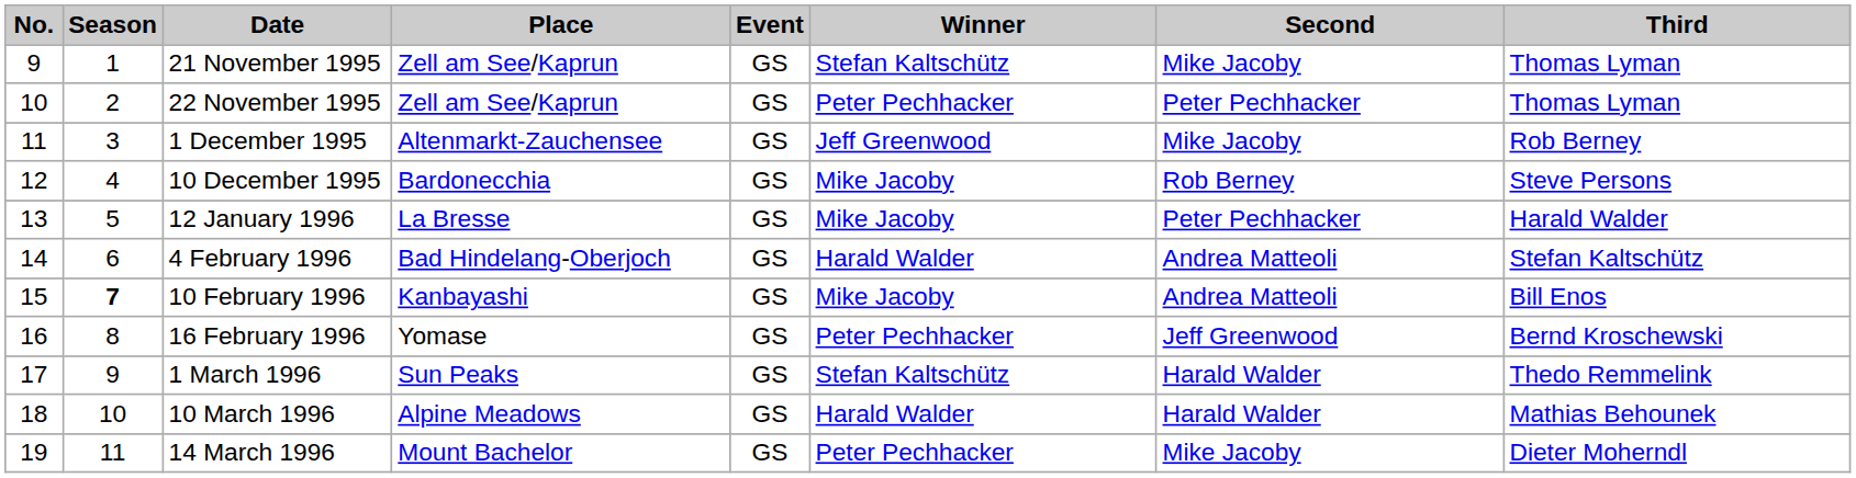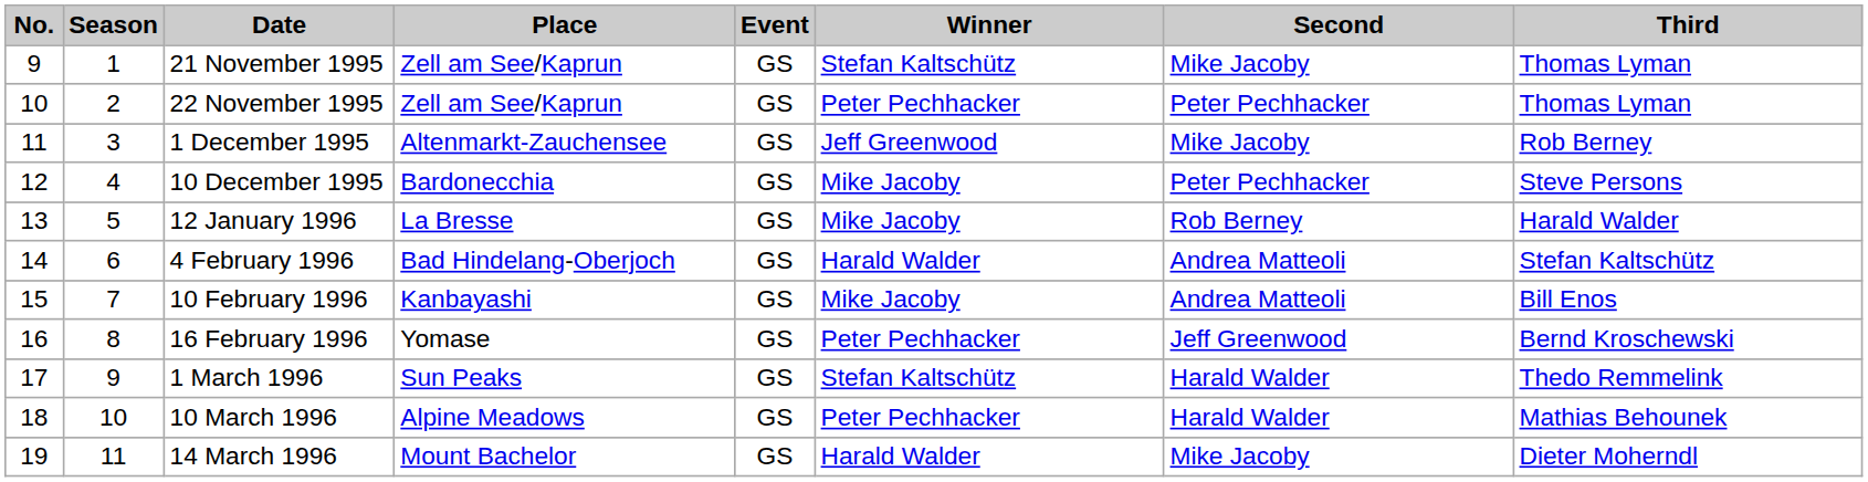 <table class="wikitable plainrowheaders" style="background:#fff; font-size:86%; border:grey solid 1px; border-collapse:collapse;">
 <tr style="background:#ccc; text-align:center;">
 <th scope="col" style="background:#ccc; width:25px;">No.</th>
 <th scope="col" style="background:#ccc; width:30px;">Season</th>
 <th scope="col" style="background:#ccc; width:120px;">Date</th>
 <th scope="col" style="background:#ccc; width:180px;">Place</th>
 <th scope="col" style="background:#ccc; width:15px;">Event</th>
 <th scope="col" style="background:#ccc; width:185px;">Winner</th>
 <th scope="col" style="background:#ccc; width:185px;">Second</th>
 <th scope="col" style="background:#ccc; width:185px;">Third</th>
 </tr>
 <tr>
 <td align=center>9</td>
 <td align=center>1</td>
 <td>21 November 1995</td>
 <td> <a href='#'>Zell am See</a>/<a href='#'>Kaprun</a></td>
 <td align=center>GS</td>
 <td> <a href='#'>Stefan Kaltschütz</a></td>
 <td> <a href='#'>Mike Jacoby</a></td>
 <td> <a href='#'>Thomas Lyman</a></td>
 </tr>
 <tr>
 <td align=center>10</td>
 <td align=center>2</td>
 <td>22 November 1995</td>
 <td> <a href='#'>Zell am See</a>/<a href='#'>Kaprun</a></td>
 <td align=center>GS</td>
 <td> <a href='#'>Peter Pechhacker</a></td>
 <td> <a href='#'>Peter Pechhacker</a></td>
 <td> <a href='#'>Thomas Lyman</a></td>
 </tr>
 <tr>
 <td align=center>11</td>
 <td align=center>3</td>
 <td>1 December 1995</td>
 <td> <a href='#'>Altenmarkt-Zauchensee</a></td>
 <td align=center>GS</td>
 <td> <a href='#'>Jeff Greenwood</a></td>
 <td> <a href='#'>Mike Jacoby</a></td>
 <td> <a href='#'>Rob Berney</a></td>
 </tr>
 <tr>
 <td align=center>12</td>
 <td align=center>4</td>
 <td>10 December 1995</td>
 <td> <a href='#'>Bardonecchia</a></td>
 <td align=center>GS</td>
 <td> <a href='#'>Mike Jacoby</a></td>
-<td> <a href='#'>Rob Berney</a></td>
+<td> <a href='#'>Peter Pechhacker</a></td>
 <td> <a href='#'>Steve Persons</a></td>
 </tr>
 <tr>
 <td align=center>13</td>
 <td align=center>5</td>
 <td>12 January 1996</td>
 <td> <a href='#'>La Bresse</a></td>
 <td align=center>GS</td>
 <td> <a href='#'>Mike Jacoby</a></td>
-<td> <a href='#'>Peter Pechhacker</a></td>
+<td> <a href='#'>Rob Berney</a></td>
 <td> <a href='#'>Harald Walder</a></td>
 </tr>
 <tr>
 <td align=center>14</td>
 <td align=center>6</td>
 <td>4 February 1996</td>
 <td> <a href='#'>Bad Hindelang</a>-<a href='#'>Oberjoch</a></td>
 <td align=center>GS</td>
 <td> <a href='#'>Harald Walder</a></td>
 <td> <a href='#'>Andrea Matteoli</a></td>
 <td> <a href='#'>Stefan Kaltschütz</a></td>
 </tr>
 <tr>
 <td align=center>15</td>
-<td align=center><strong>7</strong></td>
+<td align=center>7</td>
 <td>10 February 1996</td>
 <td> <a href='#'>Kanbayashi</a></td>
 <td align=center>GS</td>
 <td> <a href='#'>Mike Jacoby</a></td>
 <td> <a href='#'>Andrea Matteoli</a></td>
 <td> <a href='#'>Bill Enos</a></td>
 </tr>
 <tr>
 <td align=center>16</td>
 <td align=center>8</td>
 <td>16 February 1996</td>
 <td> Yomase</td>
 <td align=center>GS</td>
 <td> <a href='#'>Peter Pechhacker</a></td>
 <td> <a href='#'>Jeff Greenwood</a></td>
 <td> <a href='#'>Bernd Kroschewski</a></td>
 </tr>
 <tr>
 <td align=center>17</td>
 <td align=center>9</td>
 <td>1 March 1996</td>
 <td> <a href='#'>Sun Peaks</a></td>
 <td align=center>GS</td>
 <td> <a href='#'>Stefan Kaltschütz</a></td>
 <td> <a href='#'>Harald Walder</a></td>
 <td> <a href='#'>Thedo Remmelink</a></td>
 </tr>
 <tr>
 <td align=center>18</td>
 <td align=center>10</td>
 <td>10 March 1996</td>
 <td> <a href='#'>Alpine Meadows</a></td>
 <td align=center>GS</td>
-<td> <a href='#'>Harald Walder</a></td>
+<td> <a href='#'>Peter Pechhacker</a></td>
 <td> <a href='#'>Harald Walder</a></td>
 <td> <a href='#'>Mathias Behounek</a></td>
 </tr>
 <tr>
 <td align=center>19</td>
 <td align=center>11</td>
 <td>14 March 1996</td>
 <td> <a href='#'>Mount Bachelor</a></td>
 <td align=center>GS</td>
-<td> <a href='#'>Peter Pechhacker</a></td>
+<td> <a href='#'>Harald Walder</a></td>
 <td> <a href='#'>Mike Jacoby</a></td>
 <td> <a href='#'>Dieter Moherndl</a></td>
 </tr>
 </table>
